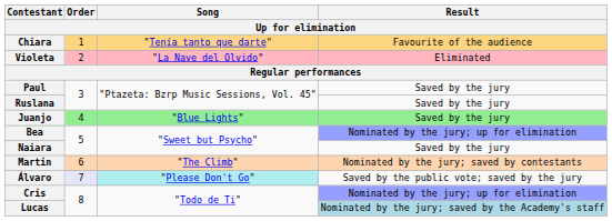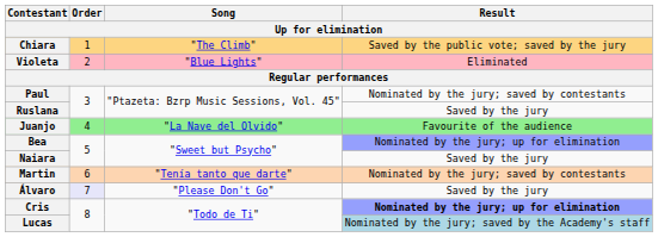 <table class="wikitable sortable plainrowheaders" style="text-align:center;">
 <tr>
 <th scope="col">Contestant</th>
 <th scope="col">Order</th>
 <th scope="col">Song</th>
 <th scope="col">Result</th>
 </tr>
 <tr>
 <th colspan="4">Up for elimination</th>
 </tr>
 <tr bgcolor=#fdd581>
 <th scope="row">Chiara</th>
 <td>1</td>
-<td>"<a href='#'>Tenía tanto que darte</a>"</td>
-<td>Favourite of the audience</td>
+<td>"<a href='#'>The Climb</a>"</td>
+<td>Saved by the public vote; saved by the jury</td>
 </tr>
 <tr bgcolor=lightpink>
 <th scope="row">Violeta</th>
 <td>2</td>
-<td>"<a href='#'>La Nave del Olvido</a>"</td>
+<td>"<a href='#'>Blue Lights</a>"</td>
 <td>Eliminated</td>
 </tr>
 <tr>
 <th colspan="4">Regular performances</th>
 </tr>
 <tr>
 <th scope="row">Paul</th>
 <td rowspan=2>3</td>
 <td rowspan=2>"Ptazeta: Bzrp Music Sessions, Vol. 45"</td>
-<td>Saved by the jury</td>
+<td>Nominated by the jury; saved by contestants</td>
 </tr>
 <tr>
 <th scope="row">Ruslana</th>
 <td>Saved by the jury</td>
 </tr>
 <tr bgcolor=lightgreen>
 <th scope="row">Juanjo</th>
 <td>4</td>
-<td>"<a href='#'>Blue Lights</a>"</td>
-<td>Saved by the jury</td>
+<td>"<a href='#'>La Nave del Olvido</a>"</td>
+<td>Favourite of the audience</td>
 </tr>
 <tr>
 <th scope="row">Bea</th>
 <td rowspan=2>5</td>
 <td rowspan=2>"<a href='#'>Sweet but Psycho</a>"</td>
 <td bgcolor=#959ffd>Nominated by the jury; up for elimination</td>
 </tr>
 <tr>
 <th scope="row">Naiara</th>
 <td>Saved by the jury</td>
 </tr>
 <tr bgcolor=#fdd5b1>
 <th scope="row">Martin</th>
 <td>6</td>
-<td>"<a href='#'>The Climb</a>"</td>
+<td>"<a href='#'>Tenía tanto que darte</a>"</td>
 <td>Nominated by the jury; saved by contestants</td>
 </tr>
 <tr>
 <th scope="row">Álvaro</th>
 <td style="background: lavender;">7</td>
-<td style="background: paleturquoise;">"<a href='#'>Please Don't Go</a>"</td>
-<td>Saved by the public vote; saved by the jury</td>
+<td>"<a href='#'>Please Don't Go</a>"</td>
+<td>Saved by the jury</td>
 </tr>
 <tr>
 <th scope="row">Cris</th>
 <td rowspan=2>8</td>
 <td rowspan=2>"<a href='#'>Todo de Ti</a>"</td>
-<td bgcolor=#959ffd>Nominated by the jury; up for elimination</td>
+<td bgcolor=#959ffd><strong>Nominated by the jury; up for elimination</strong></td>
 </tr>
 <tr>
 <th scope="row">Lucas</th>
 <td bgcolor=lightblue>Nominated by the jury; saved by the Academy's staff</td>
 </tr>
 </table>
